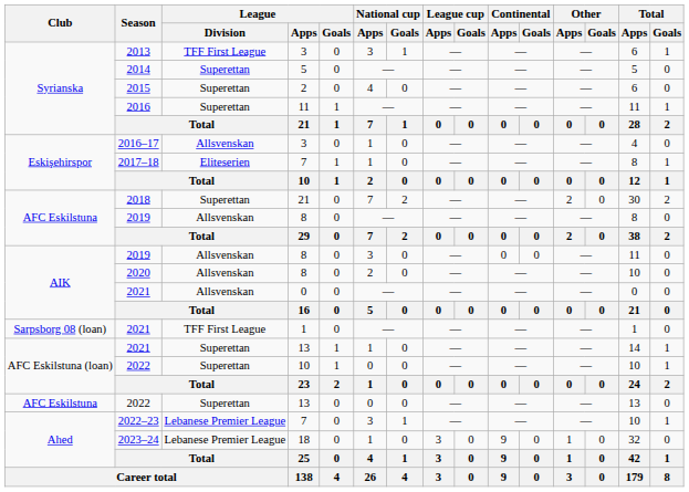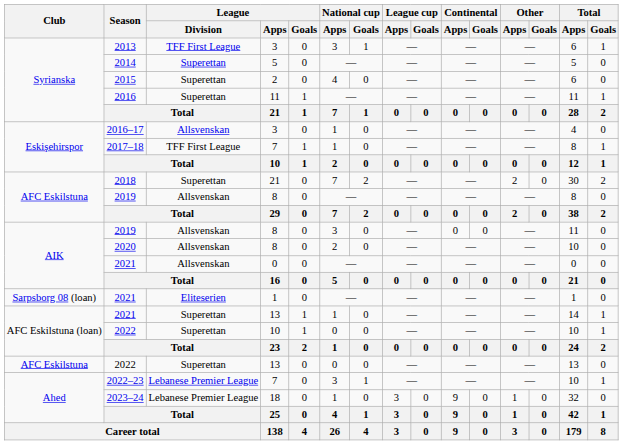 <table class="wikitable" style="text-align:center">
 <tr>
 <th rowspan="2">Club</th>
 <th rowspan="2">Season</th>
 <th colspan="3">League</th>
 <th colspan="2">National cup</th>
 <th colspan="2">League cup</th>
 <th colspan="2">Continental</th>
 <th colspan="2">Other</th>
 <th colspan="2">Total</th>
 </tr>
 <tr>
 <th>Division</th>
 <th>Apps</th>
 <th>Goals</th>
 <th>Apps</th>
 <th>Goals</th>
 <th>Apps</th>
 <th>Goals</th>
 <th>Apps</th>
 <th>Goals</th>
 <th>Apps</th>
 <th>Goals</th>
 <th>Apps</th>
 <th>Goals</th>
 </tr>
 <tr>
 <td rowspan="5"><a href='#'>Syrianska</a></td>
 <td><a href='#'>2013</a></td>
 <td><a href='#'>TFF First League</a></td>
 <td>3</td>
 <td>0</td>
 <td>3</td>
 <td>1</td>
 <td colspan="2">—</td>
 <td colspan="2">—</td>
 <td colspan="2">—</td>
 <td>6</td>
 <td>1</td>
 </tr>
 <tr>
 <td><a href='#'>2014</a></td>
 <td><a href='#'>Superettan</a></td>
 <td>5</td>
 <td>0</td>
 <td colspan="2">—</td>
 <td colspan="2">—</td>
 <td colspan="2">—</td>
 <td colspan="2">—</td>
 <td>5</td>
 <td>0</td>
 </tr>
 <tr>
 <td><a href='#'>2015</a></td>
 <td>Superettan</td>
 <td>2</td>
 <td>0</td>
 <td>4</td>
 <td>0</td>
 <td colspan="2">—</td>
 <td colspan="2">—</td>
 <td colspan="2">—</td>
 <td>6</td>
 <td>0</td>
 </tr>
 <tr>
 <td><a href='#'>2016</a></td>
 <td>Superettan</td>
 <td>11</td>
 <td>1</td>
 <td colspan="2">—</td>
 <td colspan="2">—</td>
 <td colspan="2">—</td>
 <td colspan="2">—</td>
 <td>11</td>
 <td>1</td>
 </tr>
 <tr>
 <th colspan="2">Total</th>
 <th>21</th>
 <th>1</th>
 <th>7</th>
 <th>1</th>
 <th>0</th>
 <th>0</th>
 <th>0</th>
 <th>0</th>
 <th>0</th>
 <th>0</th>
 <th>28</th>
 <th>2</th>
 </tr>
 <tr>
 <td rowspan="3"><a href='#'>Eskişehirspor</a></td>
 <td><a href='#'>2016–17</a></td>
 <td><a href='#'>Allsvenskan</a></td>
 <td>3</td>
 <td>0</td>
 <td>1</td>
 <td>0</td>
 <td colspan="2">—</td>
 <td colspan="2">—</td>
 <td colspan="2">—</td>
 <td>4</td>
 <td>0</td>
 </tr>
 <tr>
 <td><a href='#'>2017–18</a></td>
-<td><a href='#'>Eliteserien</a></td>
+<td>TFF First League</td>
 <td>7</td>
 <td>1</td>
 <td>1</td>
 <td>0</td>
 <td colspan="2">—</td>
 <td colspan="2">—</td>
 <td colspan="2">—</td>
 <td>8</td>
 <td>1</td>
 </tr>
 <tr>
 <th colspan="2">Total</th>
 <th>10</th>
 <th>1</th>
 <th>2</th>
 <th>0</th>
 <th>0</th>
 <th>0</th>
 <th>0</th>
 <th>0</th>
 <th>0</th>
 <th>0</th>
 <th>12</th>
 <th>1</th>
 </tr>
 <tr>
 <td rowspan="3"><a href='#'>AFC Eskilstuna</a></td>
 <td><a href='#'>2018</a></td>
 <td>Superettan</td>
 <td>21</td>
 <td>0</td>
 <td>7</td>
 <td>2</td>
 <td colspan="2">—</td>
 <td colspan="2">—</td>
 <td>2</td>
 <td>0</td>
 <td>30</td>
 <td>2</td>
 </tr>
 <tr>
 <td><a href='#'>2019</a></td>
 <td>Allsvenskan</td>
 <td>8</td>
 <td>0</td>
 <td colspan="2">—</td>
 <td colspan="2">—</td>
 <td colspan="2">—</td>
 <td colspan="2">—</td>
 <td>8</td>
 <td>0</td>
 </tr>
 <tr>
 <th colspan="2">Total</th>
 <th>29</th>
 <th>0</th>
 <th>7</th>
 <th>2</th>
 <th>0</th>
 <th>0</th>
 <th>0</th>
 <th>0</th>
 <th>2</th>
 <th>0</th>
 <th>38</th>
 <th>2</th>
 </tr>
 <tr>
 <td rowspan="4"><a href='#'>AIK</a></td>
 <td><a href='#'>2019</a></td>
 <td>Allsvenskan</td>
 <td>8</td>
 <td>0</td>
 <td>3</td>
 <td>0</td>
 <td colspan="2">—</td>
 <td>0</td>
 <td>0</td>
 <td colspan="2">—</td>
 <td>11</td>
 <td>0</td>
 </tr>
 <tr>
 <td><a href='#'>2020</a></td>
 <td>Allsvenskan</td>
 <td>8</td>
 <td>0</td>
 <td>2</td>
 <td>0</td>
 <td colspan="2">—</td>
 <td colspan="2">—</td>
 <td colspan="2">—</td>
 <td>10</td>
 <td>0</td>
 </tr>
 <tr>
 <td><a href='#'>2021</a></td>
 <td>Allsvenskan</td>
 <td>0</td>
 <td>0</td>
 <td colspan="2">—</td>
 <td colspan="2">—</td>
 <td colspan="2">—</td>
 <td colspan="2">—</td>
 <td>0</td>
 <td>0</td>
 </tr>
 <tr>
 <th colspan="2">Total</th>
 <th>16</th>
 <th>0</th>
 <th>5</th>
 <th>0</th>
 <th>0</th>
 <th>0</th>
 <th>0</th>
 <th>0</th>
 <th>0</th>
 <th>0</th>
 <th>21</th>
 <th>0</th>
 </tr>
 <tr>
 <td><a href='#'>Sarpsborg 08</a> (loan)</td>
 <td><a href='#'>2021</a></td>
-<td>TFF First League</td>
+<td><a href='#'>Eliteserien</a></td>
 <td>1</td>
 <td>0</td>
 <td colspan="2">—</td>
 <td colspan="2">—</td>
 <td colspan="2">—</td>
 <td colspan="2">—</td>
 <td>1</td>
 <td>0</td>
 </tr>
 <tr>
 <td rowspan="3">AFC Eskilstuna (loan)</td>
 <td><a href='#'>2021</a></td>
 <td>Superettan</td>
 <td>13</td>
 <td>1</td>
 <td>1</td>
 <td>0</td>
 <td colspan="2">—</td>
 <td colspan="2">—</td>
 <td colspan="2">—</td>
 <td>14</td>
 <td>1</td>
 </tr>
 <tr>
 <td><a href='#'>2022</a></td>
 <td>Superettan</td>
 <td>10</td>
 <td>1</td>
 <td>0</td>
 <td>0</td>
 <td colspan="2">—</td>
 <td colspan="2">—</td>
 <td colspan="2">—</td>
 <td>10</td>
 <td>1</td>
 </tr>
 <tr>
 <th colspan="2">Total</th>
 <th>23</th>
 <th>2</th>
 <th>1</th>
 <th>0</th>
 <th>0</th>
 <th>0</th>
 <th>0</th>
 <th>0</th>
 <th>0</th>
 <th>0</th>
 <th>24</th>
 <th>2</th>
 </tr>
 <tr>
 <td><a href='#'>AFC Eskilstuna</a></td>
 <td>2022</td>
 <td>Superettan</td>
 <td>13</td>
 <td>0</td>
 <td>0</td>
 <td>0</td>
 <td colspan="2">—</td>
 <td colspan="2">—</td>
 <td colspan="2">—</td>
 <td>13</td>
 <td>0</td>
 </tr>
 <tr>
 <td rowspan="3"><a href='#'>Ahed</a></td>
 <td><a href='#'>2022–23</a></td>
 <td><a href='#'>Lebanese Premier League</a></td>
 <td>7</td>
 <td>0</td>
 <td>3</td>
 <td>1</td>
 <td colspan="2">—</td>
 <td colspan="2">—</td>
 <td colspan="2">—</td>
 <td>10</td>
 <td>1</td>
 </tr>
 <tr>
 <td><a href='#'>2023–24</a></td>
 <td>Lebanese Premier League</td>
 <td>18</td>
 <td>0</td>
 <td>1</td>
 <td>0</td>
 <td>3</td>
 <td>0</td>
 <td>9</td>
 <td>0</td>
 <td>1</td>
 <td>0</td>
 <td>32</td>
 <td>0</td>
 </tr>
 <tr>
 <th colspan="2">Total</th>
 <th>25</th>
 <th>0</th>
 <th>4</th>
 <th>1</th>
 <th>3</th>
 <th>0</th>
 <th>9</th>
 <th>0</th>
 <th>1</th>
 <th>0</th>
 <th>42</th>
 <th>1</th>
 </tr>
 <tr>
 <th colspan="3">Career total</th>
 <th>138</th>
 <th>4</th>
 <th>26</th>
 <th>4</th>
 <th>3</th>
 <th>0</th>
 <th>9</th>
 <th>0</th>
 <th>3</th>
 <th>0</th>
 <th>179</th>
 <th>8</th>
 </tr>
 </table>
